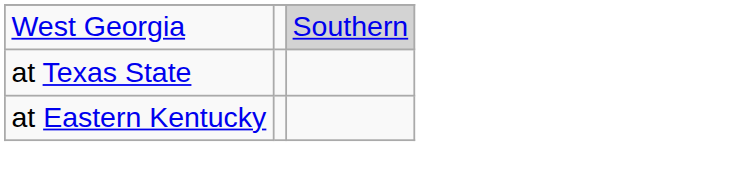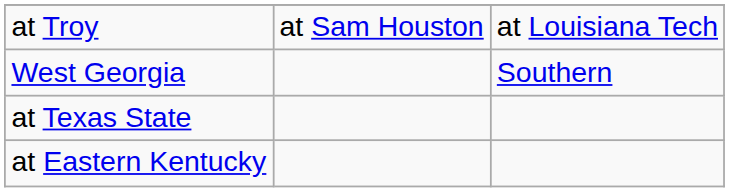 <table class="wikitable">
 <tr>
 </tr>
 <tr>
+<td>at <a href='#'>Troy</a></td>
+<td>at <a href='#'>Sam Houston</a></td>
+<td>at <a href='#'>Louisiana Tech</a></td>
+</tr>
+<tr>
 <td><a href='#'>West Georgia</a></td>
 <td></td>
-<td style="background: lightgrey;"><a href='#'>Southern</a></td>
+<td><a href='#'>Southern</a></td>
 </tr>
 <tr>
 <td>at <a href='#'>Texas State</a></td>
 <td></td>
 <td></td>
 </tr>
 <tr>
 <td>at <a href='#'>Eastern Kentucky</a></td>
 <td></td>
 <td></td>
 </tr>
 </table>
